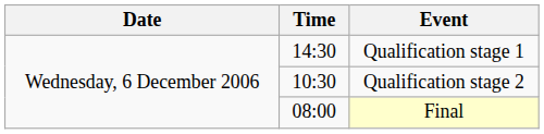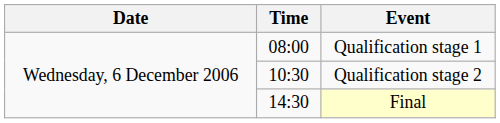 <table class = "wikitable" style="text-align:center;">
 <tr>
 <th width=220>Date</th>
 <th width=50>Time</th>
 <th width=150>Event</th>
 </tr>
 <tr>
 <td rowspan=3>Wednesday, 6 December 2006</td>
-<td>14:30</td>
+<td>08:00</td>
 <td>Qualification stage 1</td>
 </tr>
 <tr>
 <td>10:30</td>
 <td>Qualification stage 2</td>
 </tr>
 <tr>
-<td>08:00</td>
+<td>14:30</td>
 <td bgcolor=ffffcc>Final</td>
 </tr>
 </table>
